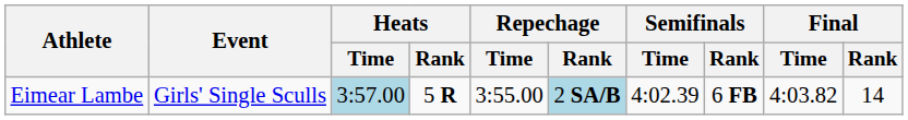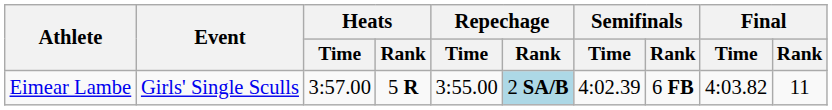 <table class="wikitable" style="font-size:90%">
 <tr>
 <th rowspan="2">Athlete</th>
 <th rowspan="2">Event</th>
 <th colspan="2">Heats</th>
 <th colspan="2">Repechage</th>
 <th colspan="2">Semifinals</th>
 <th colspan="2">Final</th>
 </tr>
 <tr style="font-size:95%">
 <th>Time</th>
 <th>Rank</th>
 <th>Time</th>
 <th>Rank</th>
 <th>Time</th>
 <th>Rank</th>
 <th>Time</th>
 <th>Rank</th>
 </tr>
 <tr align=center>
 <td align=left><a href='#'>Eimear Lambe</a></td>
 <td align=left><a href='#'>Girls' Single Sculls</a></td>
-<td style="background: lightblue;">3:57.00</td>
+<td>3:57.00</td>
 <td>5 <strong>R</strong></td>
 <td>3:55.00</td>
 <td style="background: lightblue;">2 <strong>SA/B</strong></td>
 <td>4:02.39</td>
 <td>6 <strong>FB</strong></td>
 <td>4:03.82</td>
-<td>14</td>
+<td>11</td>
 </tr>
 </table>
